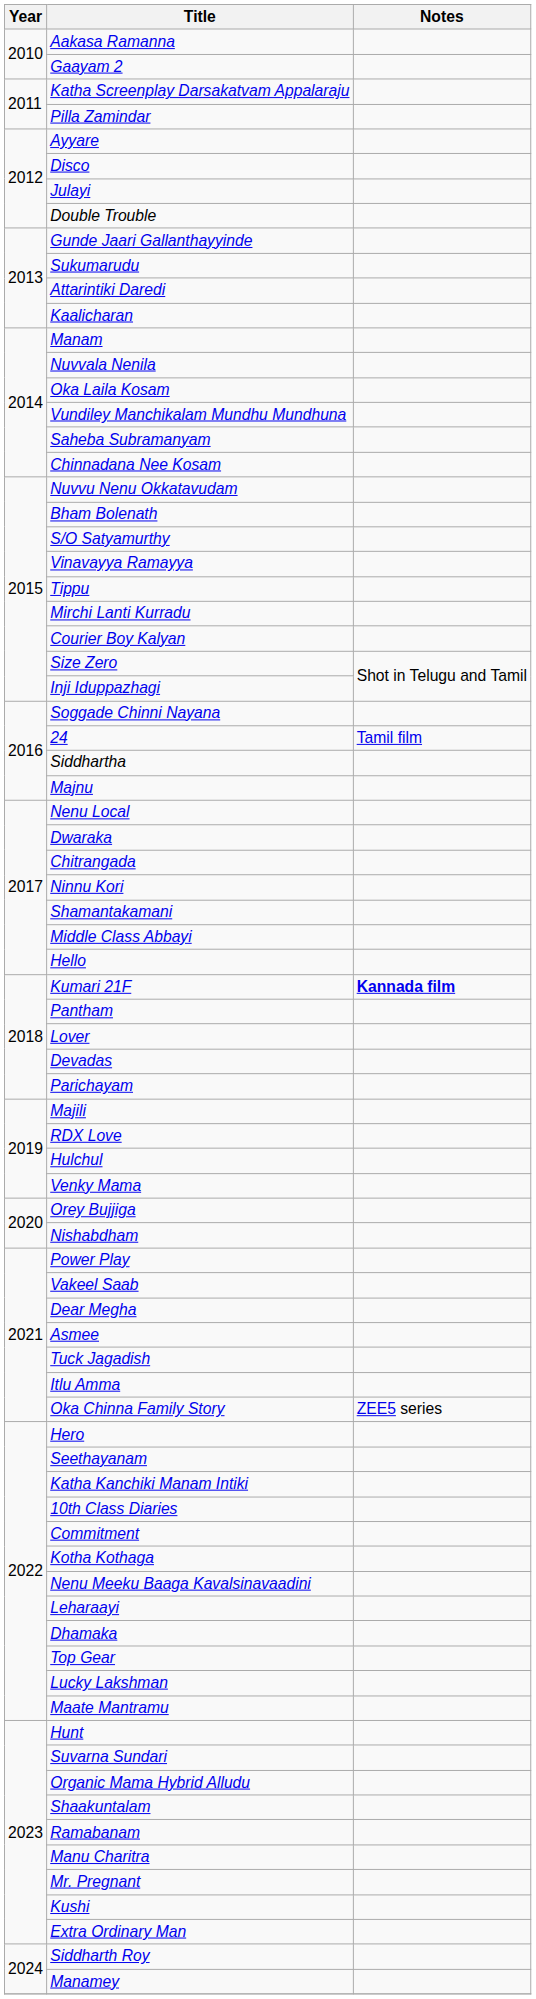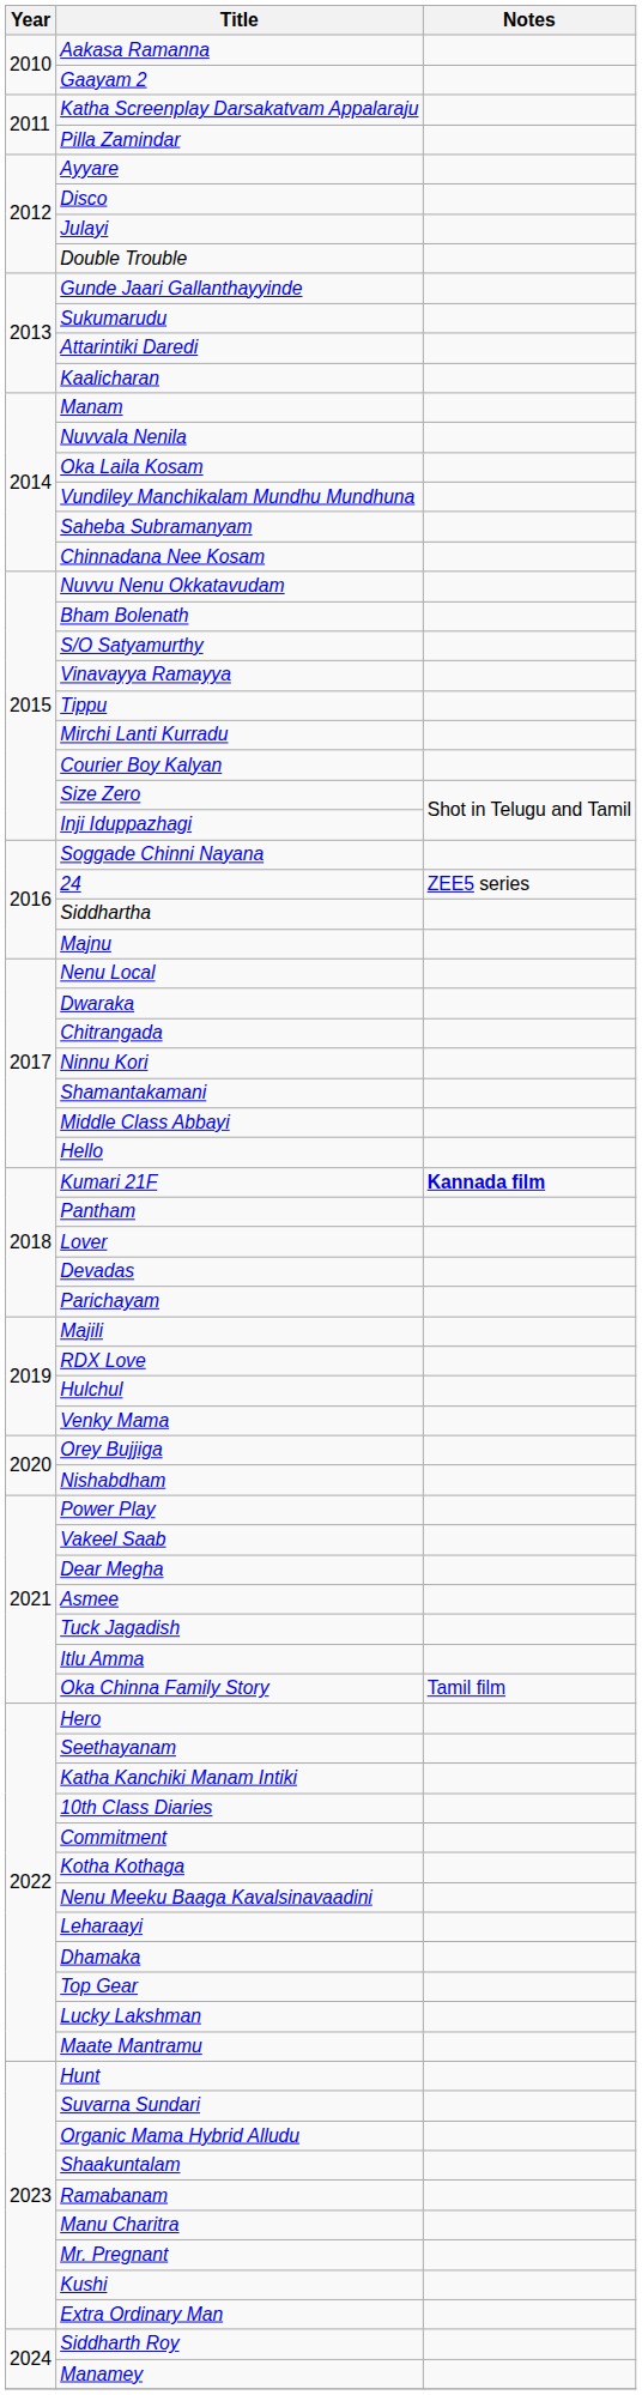 <table class="wikitable">
 <tr>
 <th>Year</th>
 <th>Title</th>
 <th>Notes</th>
 </tr>
 <tr>
 <td rowspan="2">2010</td>
 <td><em><a href='#'>Aakasa Ramanna</a></em></td>
 <td></td>
 </tr>
 <tr>
 <td><em><a href='#'>Gaayam 2</a></em></td>
 <td></td>
 </tr>
 <tr>
 <td rowspan="2">2011</td>
 <td><em><a href='#'>Katha Screenplay Darsakatvam Appalaraju</a></em></td>
 <td></td>
 </tr>
 <tr>
 <td><em><a href='#'>Pilla Zamindar</a></em></td>
 <td></td>
 </tr>
 <tr>
 <td rowspan="4">2012</td>
 <td><em><a href='#'>Ayyare</a></em></td>
 <td></td>
 </tr>
 <tr>
 <td><em><a href='#'>Disco</a></em></td>
 <td></td>
 </tr>
 <tr>
 <td><em><a href='#'>Julayi</a></em></td>
 <td></td>
 </tr>
 <tr>
 <td><em>Double Trouble</em></td>
 <td></td>
 </tr>
 <tr>
 <td rowspan="4">2013</td>
 <td><em><a href='#'>Gunde Jaari Gallanthayyinde</a></em></td>
 <td></td>
 </tr>
 <tr>
 <td><em><a href='#'>Sukumarudu</a></em></td>
 <td></td>
 </tr>
 <tr>
 <td><em><a href='#'>Attarintiki Daredi</a></em></td>
 <td></td>
 </tr>
 <tr>
 <td><em><a href='#'>Kaalicharan</a></em></td>
 <td></td>
 </tr>
 <tr>
 <td rowspan="6">2014</td>
 <td><em><a href='#'>Manam</a></em></td>
 <td></td>
 </tr>
 <tr>
 <td><em><a href='#'>Nuvvala Nenila</a></em></td>
 <td></td>
 </tr>
 <tr>
 <td><em><a href='#'>Oka Laila Kosam</a></em></td>
 <td></td>
 </tr>
 <tr>
 <td><em><a href='#'>Vundiley Manchikalam Mundhu Mundhuna</a></em></td>
 <td></td>
 </tr>
 <tr>
 <td><em><a href='#'>Saheba Subramanyam</a></em></td>
 <td></td>
 </tr>
 <tr>
 <td><em><a href='#'>Chinnadana Nee Kosam</a></em></td>
 <td></td>
 </tr>
 <tr>
 <td rowspan="9">2015</td>
 <td><em><a href='#'>Nuvvu Nenu Okkatavudam</a></em></td>
 <td></td>
 </tr>
 <tr>
 <td><em><a href='#'>Bham Bolenath</a></em></td>
 <td></td>
 </tr>
 <tr>
 <td><em><a href='#'>S/O Satyamurthy</a></em></td>
 <td></td>
 </tr>
 <tr>
 <td><em><a href='#'>Vinavayya Ramayya</a></em></td>
 <td></td>
 </tr>
 <tr>
 <td><em><a href='#'>Tippu</a></em></td>
 <td></td>
 </tr>
 <tr>
 <td><em><a href='#'>Mirchi Lanti Kurradu</a></em></td>
 <td></td>
 </tr>
 <tr>
 <td><em><a href='#'>Courier Boy Kalyan</a></em></td>
 <td></td>
 </tr>
 <tr>
 <td><em><a href='#'>Size Zero</a></em></td>
 <td rowspan="2">Shot in Telugu and Tamil</td>
 </tr>
 <tr>
 <td><em><a href='#'>Inji Iduppazhagi</a></em></td>
 </tr>
 <tr>
 <td rowspan="4">2016</td>
 <td><em><a href='#'>Soggade Chinni Nayana</a></em></td>
 <td></td>
 </tr>
 <tr>
 <td><em><a href='#'>24</a></em></td>
-<td><a href='#'>Tamil film</a></td>
+<td><a href='#'>ZEE5</a> series</td>
 </tr>
 <tr>
 <td><em>Siddhartha</em></td>
 <td></td>
 </tr>
 <tr>
 <td><em><a href='#'>Majnu</a></em></td>
 <td></td>
 </tr>
 <tr>
 <td rowspan="7">2017</td>
 <td><em><a href='#'>Nenu Local</a></em></td>
 <td></td>
 </tr>
 <tr>
 <td><em><a href='#'>Dwaraka</a></em></td>
 <td></td>
 </tr>
 <tr>
 <td><em><a href='#'>Chitrangada</a></em></td>
 <td></td>
 </tr>
 <tr>
 <td><em><a href='#'>Ninnu Kori</a></em></td>
 <td></td>
 </tr>
 <tr>
 <td><em><a href='#'>Shamantakamani</a></em></td>
 <td></td>
 </tr>
 <tr>
 <td><em><a href='#'>Middle Class Abbayi</a></em></td>
 <td></td>
 </tr>
 <tr>
 <td><em><a href='#'>Hello</a></em></td>
 <td></td>
 </tr>
 <tr>
 <td rowspan="5">2018</td>
 <td><em><a href='#'>Kumari 21F</a></em></td>
 <td><strong><a href='#'>Kannada film</a></strong></td>
 </tr>
 <tr>
 <td><em><a href='#'>Pantham</a></em></td>
 <td></td>
 </tr>
 <tr>
 <td><em><a href='#'>Lover</a></em></td>
 <td></td>
 </tr>
 <tr>
 <td><em><a href='#'>Devadas</a></em></td>
 <td></td>
 </tr>
 <tr>
 <td><em><a href='#'>Parichayam</a></em></td>
 <td></td>
 </tr>
 <tr>
 <td rowspan="4">2019</td>
 <td><em><a href='#'>Majili</a></em></td>
 <td></td>
 </tr>
 <tr>
 <td><em><a href='#'>RDX Love</a></em></td>
 <td></td>
 </tr>
 <tr>
 <td><em><a href='#'>Hulchul</a></em></td>
 <td></td>
 </tr>
 <tr>
 <td><em><a href='#'>Venky Mama</a></em></td>
 <td></td>
 </tr>
 <tr>
 <td rowspan="2">2020</td>
 <td><em><a href='#'>Orey Bujjiga</a></em></td>
 <td></td>
 </tr>
 <tr>
 <td><em><a href='#'>Nishabdham</a></em></td>
 <td></td>
 </tr>
 <tr>
 <td rowspan="7">2021</td>
 <td><em><a href='#'>Power Play</a></em></td>
 <td></td>
 </tr>
 <tr>
 <td><em><a href='#'>Vakeel Saab</a></em></td>
 <td></td>
 </tr>
 <tr>
 <td><em><a href='#'>Dear Megha</a></em></td>
 <td></td>
 </tr>
 <tr>
 <td><em><a href='#'>Asmee</a></em></td>
 <td></td>
 </tr>
 <tr>
 <td><em><a href='#'>Tuck Jagadish</a></em></td>
 <td></td>
 </tr>
 <tr>
 <td><em><a href='#'>Itlu Amma</a></em></td>
 <td></td>
 </tr>
 <tr>
 <td><em><a href='#'>Oka Chinna Family Story</a></em></td>
-<td><a href='#'>ZEE5</a> series</td>
+<td><a href='#'>Tamil film</a></td>
 </tr>
 <tr>
 <td rowspan="12">2022</td>
 <td><em><a href='#'>Hero</a></em></td>
 <td></td>
 </tr>
 <tr>
 <td><em><a href='#'>Seethayanam</a></em></td>
 <td></td>
 </tr>
 <tr>
 <td><em><a href='#'>Katha Kanchiki Manam Intiki</a></em></td>
 <td></td>
 </tr>
 <tr>
 <td><em><a href='#'>10th Class Diaries</a></em></td>
 <td></td>
 </tr>
 <tr>
 <td><em><a href='#'>Commitment</a></em></td>
 <td></td>
 </tr>
 <tr>
 <td><em><a href='#'>Kotha Kothaga</a></em></td>
 <td></td>
 </tr>
 <tr>
 <td><em><a href='#'>Nenu Meeku Baaga Kavalsinavaadini</a></em></td>
 <td></td>
 </tr>
 <tr>
 <td><em><a href='#'>Leharaayi</a></em></td>
 <td></td>
 </tr>
 <tr>
 <td><em><a href='#'>Dhamaka</a></em></td>
 <td></td>
 </tr>
 <tr>
 <td><em><a href='#'>Top Gear</a></em></td>
 <td></td>
 </tr>
 <tr>
 <td><em><a href='#'>Lucky Lakshman</a></em></td>
 <td></td>
 </tr>
 <tr>
 <td><em><a href='#'>Maate Mantramu</a></em></td>
 <td></td>
 </tr>
 <tr>
 <td rowspan="9">2023</td>
 <td><em><a href='#'>Hunt</a></em></td>
 <td></td>
 </tr>
 <tr>
 <td><em><a href='#'>Suvarna Sundari</a></em></td>
 <td></td>
 </tr>
 <tr>
 <td><em><a href='#'>Organic Mama Hybrid Alludu</a></em></td>
 <td></td>
 </tr>
 <tr>
 <td><em><a href='#'>Shaakuntalam</a></em></td>
 <td></td>
 </tr>
 <tr>
 <td><em><a href='#'>Ramabanam</a></em></td>
 <td></td>
 </tr>
 <tr>
 <td><em><a href='#'>Manu Charitra</a></em></td>
 <td></td>
 </tr>
 <tr>
 <td><em><a href='#'>Mr. Pregnant</a></em></td>
 <td></td>
 </tr>
 <tr>
 <td><em><a href='#'>Kushi</a></em></td>
 <td></td>
 </tr>
 <tr>
 <td><em><a href='#'>Extra Ordinary Man</a></em></td>
 <td></td>
 </tr>
 <tr>
 <td rowspan="2">2024</td>
 <td><em><a href='#'>Siddharth Roy</a></em></td>
 <td></td>
 </tr>
 <tr>
 <td><em><a href='#'>Manamey</a></em></td>
 <td></td>
 </tr>
 <tr>
 </tr>
 </table>
